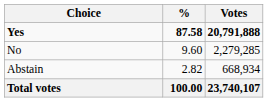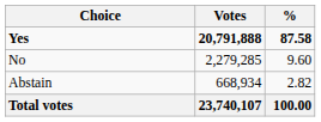 <table class="wikitable" style="margin-right: 1em; background: #f9f9f9;">
 <tr>
 <th scope="col" style="width: 210px">Choice</th>
+<th scope="col" style="width: 70px">Votes</th>
 <th scope="col" style="width: 50px">%</th>
-<th scope="col" style="width: 70px">Votes</th>
 </tr>
 <tr>
 <td><strong>Yes</strong></td>
+<td style="text-align:right;"><strong>20,791,888</strong></td>
 <td style="text-align:right;"><strong>87.58</strong></td>
-<td style="text-align:right;"><strong>20,791,888</strong></td>
 </tr>
 <tr>
 <td>No</td>
+<td style="text-align:right;">2,279,285</td>
 <td style="text-align:right;">9.60</td>
-<td style="text-align:right;">2,279,285</td>
 </tr>
 <tr>
 <td>Abstain</td>
+<td style="text-align:right;">668,934</td>
 <td style="text-align:right;">2.82</td>
-<td style="text-align:right;">668,934</td>
 </tr>
 <tr class="tfoot" style="background:#f2f2f2;">
 <td style="text-align:left;"><strong>Total votes</strong></td>
+<td style="text-align:right;"><strong>23,740,107</strong></td>
 <td style="text-align:right;"><strong>100.00</strong></td>
-<td style="text-align:right;"><strong>23,740,107</strong></td>
 </tr>
 </table>
